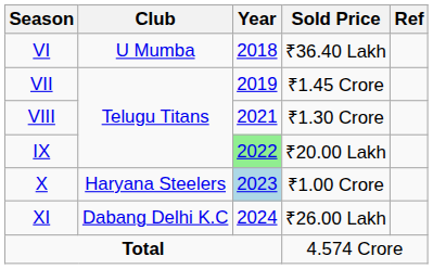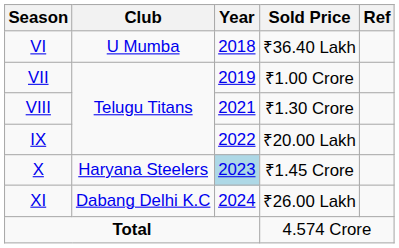 <table class="wikitable" style="text-align: center;">
 <tr>
 <th>Season</th>
 <th>Club</th>
 <th>Year</th>
 <th>Sold Price</th>
 <th>Ref</th>
 </tr>
 <tr>
 <td style="text-align:center"><a href='#'>VI</a></td>
 <td><a href='#'>U Mumba</a></td>
 <td><a href='#'>2018</a></td>
 <td>₹36.40 Lakh</td>
 <td></td>
 </tr>
 <tr>
 <td style="text-align:center"><a href='#'>VII</a></td>
 <td rowspan="3"><a href='#'>Telugu Titans</a></td>
 <td><a href='#'>2019</a></td>
-<td>₹1.45 Crore</td>
+<td>₹1.00 Crore</td>
 <td></td>
 </tr>
 <tr>
 <td><a href='#'>VIII</a></td>
 <td><a href='#'>2021</a></td>
 <td>₹1.30 Crore</td>
 <td></td>
 </tr>
 <tr>
 <td><a href='#'>IX</a></td>
-<td style="background: lightgreen;"><a href='#'>2022</a></td>
+<td><a href='#'>2022</a></td>
 <td>₹20.00 Lakh</td>
 <td></td>
 </tr>
 <tr>
 <td><a href='#'>X</a></td>
 <td><a href='#'>Haryana Steelers</a></td>
 <td style="background: lightblue;"><a href='#'>2023</a></td>
-<td>₹1.00 Crore</td>
+<td>₹1.45 Crore</td>
 <td></td>
 </tr>
 <tr>
 <td><a href='#'>XI</a></td>
 <td><a href='#'>Dabang Delhi K.C</a></td>
 <td><a href='#'>2024</a></td>
 <td>₹26.00 Lakh</td>
 <td></td>
 </tr>
 <tr>
 <td colspan="3"><strong>Total</strong></td>
 <td colspan="2">4.574 Crore</td>
 </tr>
 </table>
